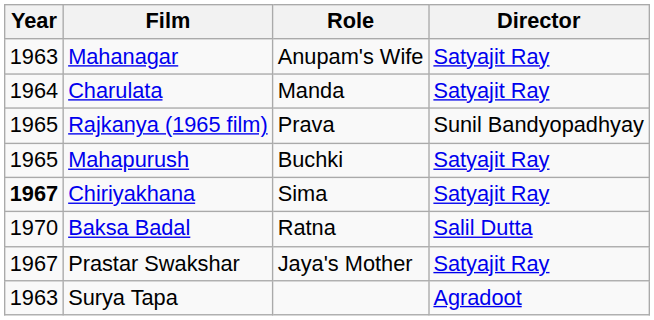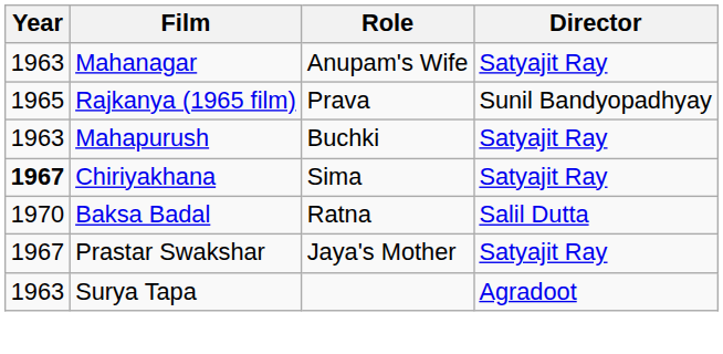 <table class="wikitable">
 <tr>
 <th>Year</th>
 <th>Film</th>
 <th>Role</th>
 <th>Director</th>
 </tr>
 <tr>
 <td>1963</td>
 <td><a href='#'>Mahanagar</a></td>
 <td>Anupam's Wife</td>
 <td><a href='#'>Satyajit Ray</a></td>
 </tr>
 <tr>
-<td>1964</td>
-<td><a href='#'>Charulata</a></td>
-<td>Manda</td>
-<td><a href='#'>Satyajit Ray</a></td>
-</tr>
-<tr>
 <td>1965</td>
 <td><a href='#'>Rajkanya (1965 film)</a></td>
 <td>Prava</td>
 <td>Sunil Bandyopadhyay</td>
 </tr>
 <tr>
-<td>1965</td>
+<td>1963</td>
 <td><a href='#'>Mahapurush</a></td>
 <td>Buchki</td>
 <td><a href='#'>Satyajit Ray</a></td>
 </tr>
 <tr>
 <td><strong>1967</strong></td>
 <td><a href='#'>Chiriyakhana</a></td>
 <td>Sima</td>
 <td><a href='#'>Satyajit Ray</a></td>
 </tr>
 <tr>
 <td>1970</td>
 <td><a href='#'>Baksa Badal</a></td>
 <td>Ratna</td>
 <td><a href='#'>Salil Dutta</a></td>
 </tr>
 <tr>
 <td>1967</td>
 <td>Prastar Swakshar</td>
 <td>Jaya's Mother</td>
 <td><a href='#'>Satyajit Ray</a></td>
 </tr>
 <tr>
 <td>1963</td>
 <td>Surya Tapa</td>
 <td></td>
 <td><a href='#'>Agradoot</a></td>
 </tr>
 </table>
